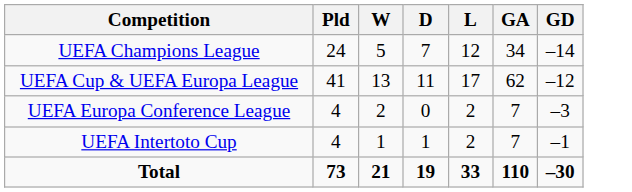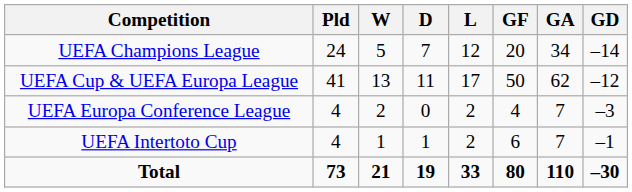 <table class="wikitable" style="text-align: center;">
 <tr>
 <th width="250">Competition</th>
 <th width="30">Pld</th>
 <th width="30">W</th>
 <th width="30">D</th>
 <th width="30">L</th>
+<th width="30">GF</th>
 <th width="30">GA</th>
 <th width="30">GD</th>
 </tr>
 <tr>
 <td><a href='#'>UEFA Champions League</a></td>
 <td>24</td>
 <td>5</td>
 <td>7</td>
 <td>12</td>
+<td>20</td>
 <td>34</td>
 <td>–14</td>
 </tr>
 <tr>
 <td><a href='#'>UEFA Cup & UEFA Europa League</a></td>
 <td>41</td>
 <td>13</td>
 <td>11</td>
 <td>17</td>
+<td>50</td>
 <td>62</td>
 <td>–12</td>
 </tr>
 <tr>
 <td><a href='#'>UEFA Europa Conference League</a></td>
 <td>4</td>
 <td>2</td>
 <td>0</td>
 <td>2</td>
+<td>4</td>
 <td>7</td>
 <td>–3</td>
 </tr>
 <tr>
 <td><a href='#'>UEFA Intertoto Cup</a></td>
 <td>4</td>
 <td>1</td>
 <td>1</td>
 <td>2</td>
+<td>6</td>
 <td>7</td>
 <td>–1</td>
 </tr>
 <tr>
 <td><strong>Total</strong></td>
 <td><strong>73</strong></td>
 <td><strong>21</strong></td>
 <td><strong>19</strong></td>
 <td><strong>33</strong></td>
+<td><strong>80</strong></td>
 <td><strong>110</strong></td>
 <td><strong>–30</strong></td>
 </tr>
 </table>
